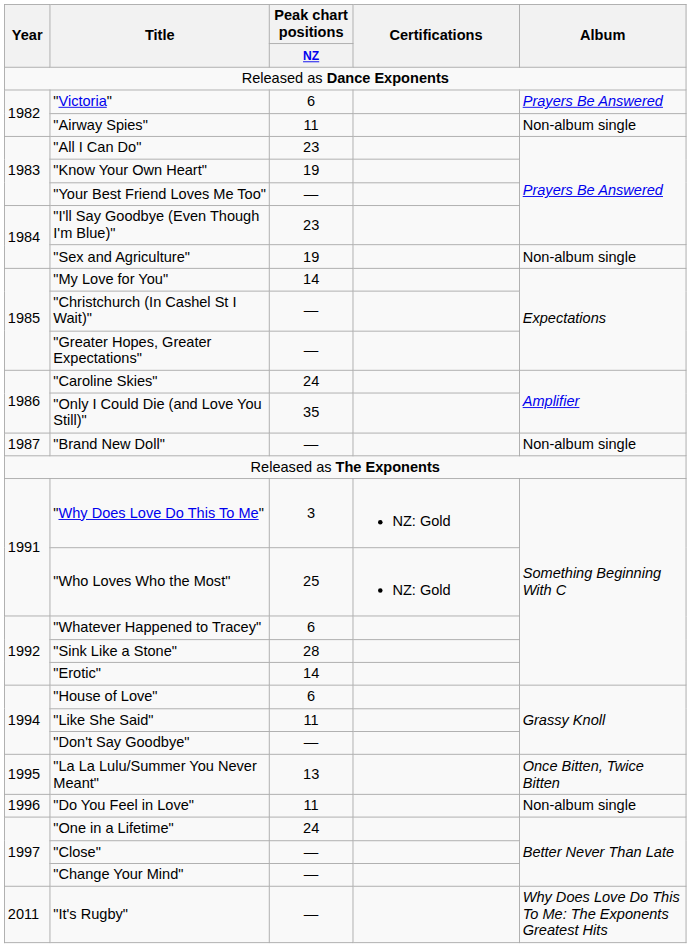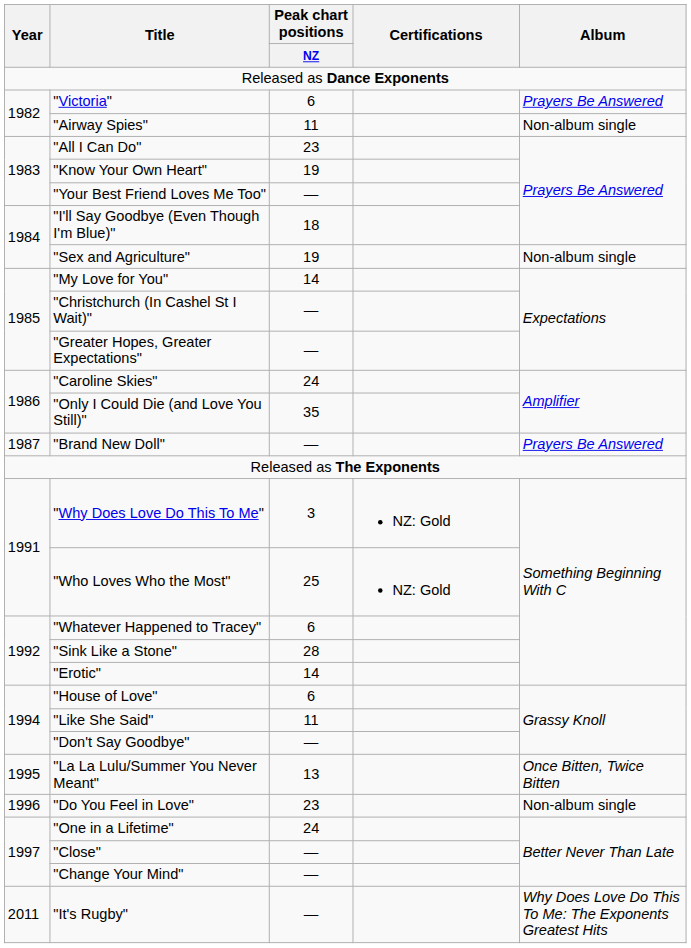 <table class="wikitable" style="width: 750px">
 <tr>
 <th rowspan="2"  width="1em">Year</th>
 <th rowspan="2" width="200">Title</th>
 <th width="3em">Peak chart positions</th>
 <th rowspan="2" width="150">Certifications</th>
 <th rowspan="2" width="150">Album</th>
 </tr>
 <tr>
 <th><small><a href='#'>NZ</a></small></th>
 </tr>
 <tr>
 <td colspan="5" align="center">Released as <strong>Dance Exponents</strong></td>
 </tr>
 <tr>
 <td rowspan="2">1982</td>
 <td>"<a href='#'>Victoria</a>"</td>
 <td align="center">6</td>
 <td></td>
 <td><em><a href='#'>Prayers Be Answered</a></em></td>
 </tr>
 <tr>
 <td>"Airway Spies"</td>
 <td align="center">11</td>
 <td></td>
 <td>Non-album single</td>
 </tr>
 <tr>
 <td rowspan="3">1983</td>
 <td>"All I Can Do"</td>
 <td align="center">23</td>
 <td></td>
 <td rowspan="4"><em><a href='#'>Prayers Be Answered</a></em></td>
 </tr>
 <tr>
 <td>"Know Your Own Heart"</td>
 <td align="center">19</td>
 <td></td>
 </tr>
 <tr>
 <td>"Your Best Friend Loves Me Too"</td>
 <td align="center">—</td>
 <td></td>
 </tr>
 <tr>
 <td rowspan="2">1984</td>
 <td>"I'll Say Goodbye (Even Though I'm Blue)"</td>
-<td align="center">23</td>
+<td align="center">18</td>
 <td></td>
 </tr>
 <tr>
 <td>"Sex and Agriculture"</td>
 <td align="center">19</td>
 <td></td>
 <td>Non-album single</td>
 </tr>
 <tr>
 <td rowspan="3">1985</td>
 <td>"My Love for You"</td>
 <td align="center">14</td>
 <td></td>
 <td rowspan="3"><em>Expectations</em></td>
 </tr>
 <tr>
 <td>"Christchurch (In Cashel St I Wait)"</td>
 <td align="center">—</td>
 <td></td>
 </tr>
 <tr>
 <td>"Greater Hopes, Greater Expectations"</td>
 <td align="center">—</td>
 <td></td>
 </tr>
 <tr>
 <td rowspan="2">1986</td>
 <td>"Caroline Skies"</td>
 <td align="center">24</td>
 <td></td>
 <td rowspan="2"><em><a href='#'>Amplifier</a></em></td>
 </tr>
 <tr>
 <td>"Only I Could Die (and Love You Still)"</td>
 <td align="center">35</td>
 <td></td>
 </tr>
 <tr>
 <td>1987</td>
 <td>"Brand New Doll"</td>
 <td align="center">—</td>
 <td></td>
-<td>Non-album single</td>
+<td><em><a href='#'>Prayers Be Answered</a></em></td>
 </tr>
 <tr>
 <td colspan="5" align="center">Released as <strong>The Exponents</strong></td>
 </tr>
 <tr>
 <td rowspan="2">1991</td>
 <td>"<a href='#'>Why Does Love Do This To Me</a>"</td>
 <td align="center">3</td>
 <td><br><ul><li>NZ: Gold</li></ul></td>
 <td rowspan="5"><em>Something Beginning With C</em></td>
 </tr>
 <tr>
 <td>"Who Loves Who the Most"</td>
 <td align="center">25</td>
 <td><br><ul><li>NZ: Gold</li></ul></td>
 </tr>
 <tr>
 <td rowspan="3">1992</td>
 <td>"Whatever Happened to Tracey"</td>
 <td align="center">6</td>
 <td></td>
 </tr>
 <tr>
 <td>"Sink Like a Stone"</td>
 <td align="center">28</td>
 <td></td>
 </tr>
 <tr>
 <td>"Erotic"</td>
 <td align="center">14</td>
 <td></td>
 </tr>
 <tr>
 <td rowspan="3">1994</td>
 <td>"House of Love"</td>
 <td align="center">6</td>
 <td></td>
 <td rowspan="3"><em>Grassy Knoll</em></td>
 </tr>
 <tr>
 <td>"Like She Said"</td>
 <td align="center">11</td>
 <td></td>
 </tr>
 <tr>
 <td>"Don't Say Goodbye"</td>
 <td align="center">—</td>
 <td></td>
 </tr>
 <tr>
 <td>1995</td>
 <td>"La La Lulu/Summer You Never Meant"</td>
 <td align="center">13</td>
 <td></td>
 <td><em>Once Bitten, Twice Bitten</em></td>
 </tr>
 <tr>
 <td>1996</td>
 <td>"Do You Feel in Love"</td>
-<td align="center">11</td>
+<td align="center">23</td>
 <td></td>
 <td>Non-album single</td>
 </tr>
 <tr>
 <td rowspan="3">1997</td>
 <td>"One in a Lifetime"</td>
 <td align="center">24</td>
 <td></td>
 <td rowspan="3"><em>Better Never Than Late</em></td>
 </tr>
 <tr>
 <td>"Close"</td>
 <td align="center">—</td>
 <td></td>
 </tr>
 <tr>
 <td>"Change Your Mind"</td>
 <td align="center">—</td>
 <td></td>
 </tr>
 <tr>
 <td>2011</td>
 <td>"It's Rugby"</td>
 <td align="center">—</td>
 <td></td>
 <td><em>Why Does Love Do This To Me: The Exponents Greatest Hits</em></td>
 </tr>
 </table>
